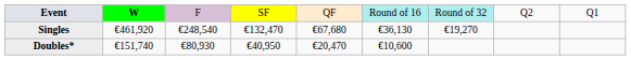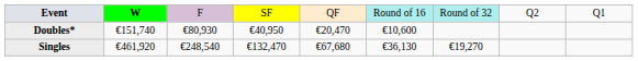 <table class=wikitable style=font-size:90%;text-align:center>
 <tr>
 <td style="width:130px; background:#dfe2e9;"><strong>Event</strong></td>
 <td style="width:80px; background:lime;"><strong>W</strong></td>
 <td style="width:85px; background:thistle;">F</td>
 <td style="width:85px; background:#ff0;">SF</td>
 <td style="width:85px; background:#ffebcd;">QF</td>
 <td style="width:85px; background:#afeeee;">Round of 16</td>
 <td style="width:85px; background:#afeeee;">Round of 32</td>
 <td width=85>Q2</td>
 <td width=85>Q1</td>
 </tr>
 <tr>
+<td style="background:#ededed;"><strong>Doubles*</strong></td>
+<td>€151,740</td>
+<td>€80,930</td>
+<td>€40,950</td>
+<td>€20,470</td>
+<td>€10,600</td>
+<td></td>
+<td></td>
+<td></td>
+</tr>
+<tr>
 <td style="background:#ededed;"><strong>Singles</strong></td>
 <td>€461,920</td>
 <td>€248,540</td>
 <td>€132,470</td>
 <td>€67,680</td>
 <td>€36,130</td>
 <td>€19,270</td>
 <td></td>
 <td></td>
 </tr>
-<tr>
-<td style="background:#ededed;"><strong>Doubles*</strong></td>
-<td>€151,740</td>
-<td>€80,930</td>
-<td>€40,950</td>
-<td>€20,470</td>
-<td>€10,600</td>
-<td></td>
-<td></td>
-<td></td>
-</tr>
 </table>
